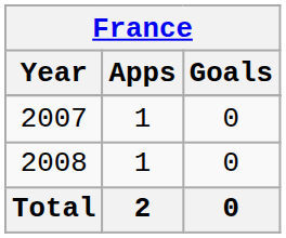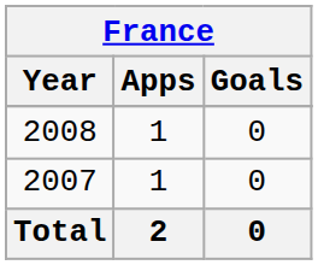 <table class="wikitable" style="text-align: center;">
 <tr>
 <th colspan=3><a href='#'>France</a></th>
 </tr>
 <tr>
 <th>Year</th>
 <th>Apps</th>
 <th>Goals</th>
 </tr>
 <tr>
 </tr>
 <tr>
-<td>2007</td>
+<td>2008</td>
 <td>1</td>
 <td>0</td>
 </tr>
 <tr>
-<td>2008</td>
+<td>2007</td>
 <td>1</td>
 <td>0</td>
 </tr>
 <tr>
 <th>Total</th>
 <th>2</th>
 <th>0</th>
 </tr>
 </table>
